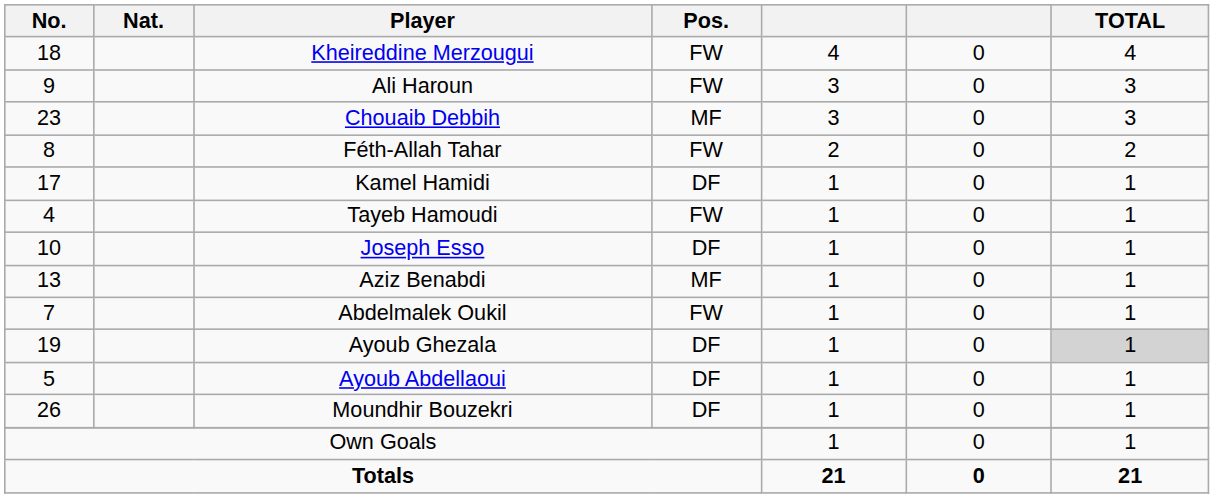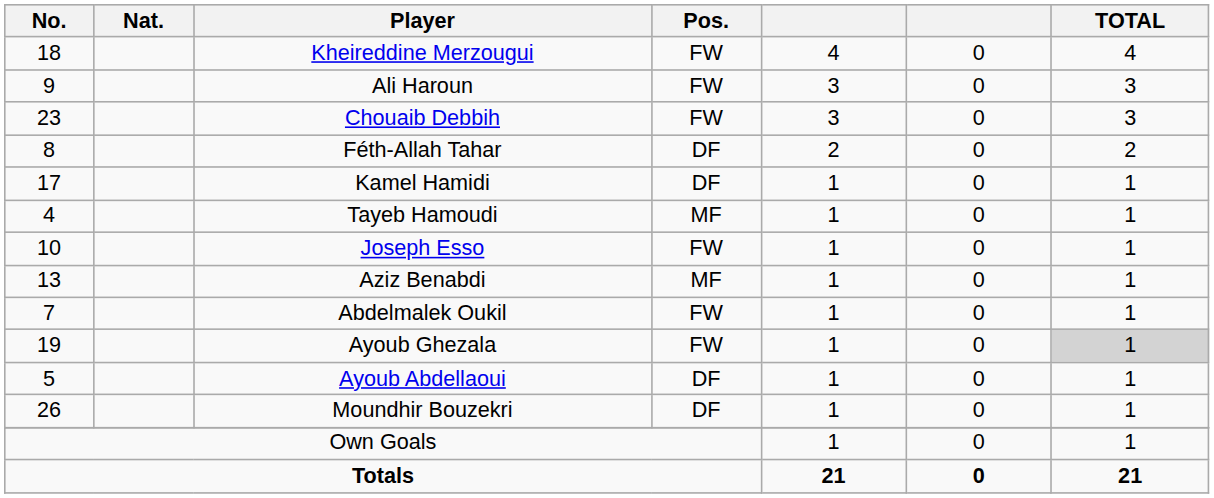 <table class="wikitable sortable alternance"  style="font-size:85%; text-align:center; line-height:14px; width:60%;">
 <tr>
 <th width=10>No.</th>
 <th width=10>Nat.</th>
 <th width=140>Player</th>
 <th width=10>Pos.</th>
 <th width=40></th>
 <th width=40></th>
 <th width=10>TOTAL</th>
 </tr>
 <tr>
 <td>18</td>
 <td></td>
 <td><a href='#'>Kheireddine Merzougui</a></td>
 <td>FW</td>
 <td>4</td>
 <td>0</td>
 <td>4</td>
 </tr>
 <tr>
 <td>9</td>
 <td></td>
 <td>Ali Haroun</td>
 <td>FW</td>
 <td>3</td>
 <td>0</td>
 <td>3</td>
 </tr>
 <tr>
 <td>23</td>
 <td></td>
 <td><a href='#'>Chouaib Debbih</a></td>
-<td>MF</td>
+<td>FW</td>
 <td>3</td>
 <td>0</td>
 <td>3</td>
 </tr>
 <tr>
 <td>8</td>
 <td></td>
 <td>Féth-Allah Tahar</td>
-<td>FW</td>
+<td>DF</td>
 <td>2</td>
 <td>0</td>
 <td>2</td>
 </tr>
 <tr>
 <td>17</td>
 <td></td>
 <td>Kamel Hamidi</td>
 <td>DF</td>
 <td>1</td>
 <td>0</td>
 <td>1</td>
 </tr>
 <tr>
 <td>4</td>
 <td></td>
 <td>Tayeb Hamoudi</td>
-<td>FW</td>
+<td>MF</td>
 <td>1</td>
 <td>0</td>
 <td>1</td>
 </tr>
 <tr>
 <td>10</td>
 <td></td>
 <td><a href='#'>Joseph Esso</a></td>
-<td>DF</td>
+<td>FW</td>
 <td>1</td>
 <td>0</td>
 <td>1</td>
 </tr>
 <tr>
 <td>13</td>
 <td></td>
 <td>Aziz Benabdi</td>
 <td>MF</td>
 <td>1</td>
 <td>0</td>
 <td>1</td>
 </tr>
 <tr>
 <td>7</td>
 <td></td>
 <td>Abdelmalek Oukil</td>
 <td>FW</td>
 <td>1</td>
 <td>0</td>
 <td>1</td>
 </tr>
 <tr>
 <td>19</td>
 <td></td>
 <td>Ayoub Ghezala</td>
-<td>DF</td>
+<td>FW</td>
 <td>1</td>
 <td>0</td>
 <td style="background: lightgrey;">1</td>
 </tr>
 <tr>
 <td>5</td>
 <td></td>
 <td><a href='#'>Ayoub Abdellaoui</a></td>
 <td>DF</td>
 <td>1</td>
 <td>0</td>
 <td>1</td>
 </tr>
 <tr>
 <td>26</td>
 <td></td>
 <td>Moundhir Bouzekri</td>
 <td>DF</td>
 <td>1</td>
 <td>0</td>
 <td>1</td>
 </tr>
 <tr>
 </tr>
 <tr class="sortbottom">
 <td colspan="4">Own Goals</td>
 <td>1</td>
 <td>0</td>
 <td>1</td>
 </tr>
 <tr class="sortbottom">
 <td colspan="4"><strong>Totals</strong></td>
 <td><strong>21</strong></td>
 <td><strong>0</strong></td>
 <td><strong>21</strong></td>
 </tr>
 </table>
